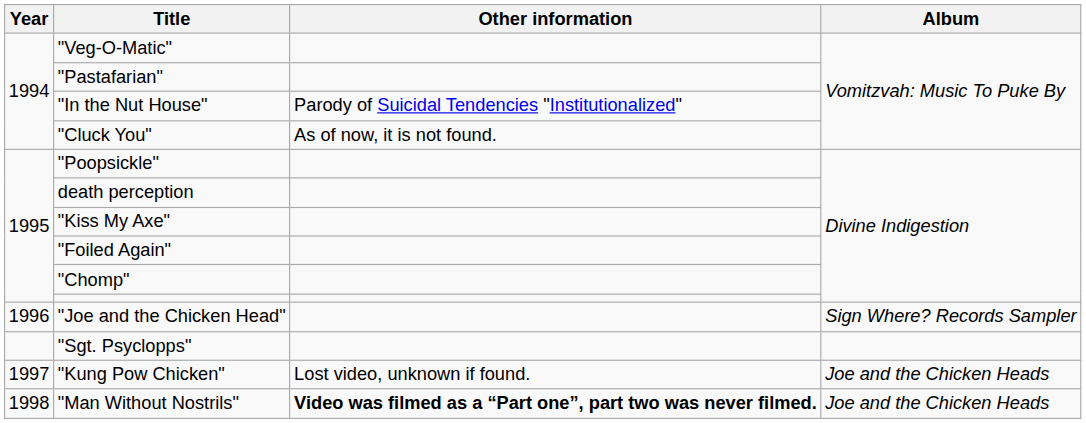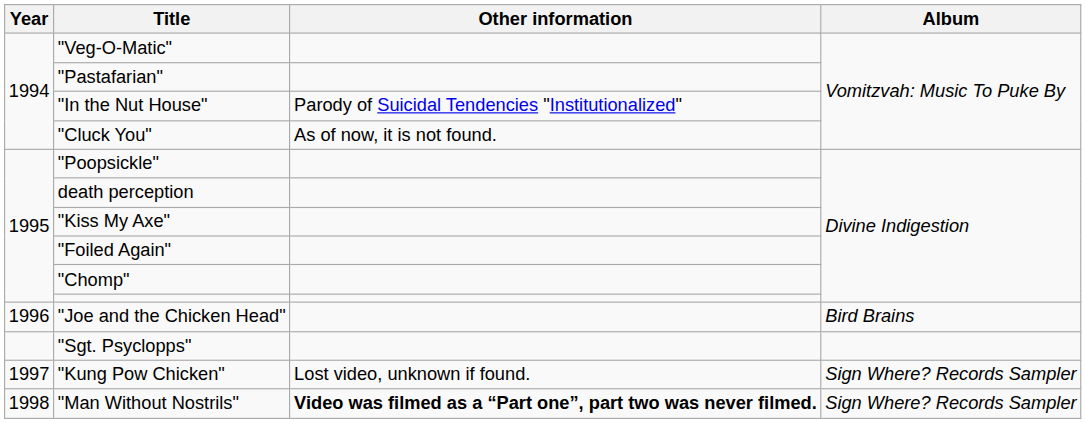 <table class="wikitable">
 <tr>
 <th>Year</th>
 <th>Title</th>
 <th>Other information</th>
 <th>Album</th>
 </tr>
 <tr>
 <td rowspan="4">1994</td>
 <td>"Veg-O-Matic"</td>
 <td></td>
 <td rowspan="4"><em>Vomitzvah: Music To Puke By</em></td>
 </tr>
 <tr>
 <td>"Pastafarian"</td>
 <td></td>
 </tr>
 <tr>
 <td>"In the Nut House"</td>
 <td>Parody of <a href='#'>Suicidal Tendencies</a> "<a href='#'>Institutionalized</a>"</td>
 </tr>
 <tr>
 <td>"Cluck You"</td>
 <td>As of now, it is not found.</td>
 </tr>
 <tr>
 <td rowspan="6">1995</td>
 <td>"Poopsickle"</td>
 <td></td>
 <td rowspan="6"><em>Divine Indigestion</em></td>
 </tr>
 <tr>
 <td>death perception</td>
 <td></td>
 </tr>
 <tr>
 <td>"Kiss My Axe"</td>
 <td></td>
 </tr>
 <tr>
 <td>"Foiled Again"</td>
 <td></td>
 </tr>
 <tr>
 <td>"Chomp"</td>
 <td></td>
 </tr>
 <tr>
 <td></td>
 <td></td>
 </tr>
 <tr>
 <td>1996</td>
 <td>"Joe and the Chicken Head"</td>
 <td></td>
-<td><em>Sign Where? Records Sampler</em></td>
+<td><em>Bird Brains</em></td>
 </tr>
 <tr>
 <td></td>
 <td>"Sgt. Psyclopps"</td>
 <td></td>
 <td></td>
 </tr>
 <tr>
 <td>1997</td>
 <td>"Kung Pow Chicken"</td>
 <td>Lost video, unknown if found.</td>
-<td><em>Joe and the Chicken Heads</em></td>
+<td><em>Sign Where? Records Sampler</em></td>
 </tr>
 <tr>
 <td>1998</td>
 <td>"Man Without Nostrils"</td>
 <td><strong>Video was filmed as a “Part one”, part two was never filmed.</strong></td>
-<td><em>Joe and the Chicken Heads</em></td>
+<td><em>Sign Where? Records Sampler</em></td>
 </tr>
 </table>
